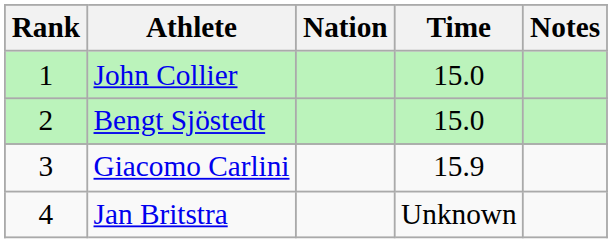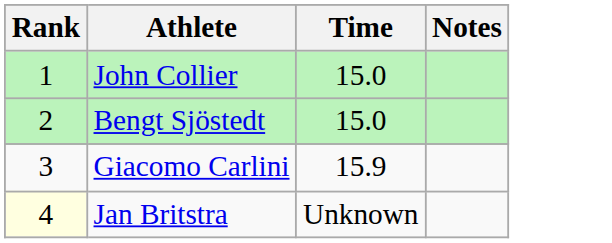 <table class="wikitable sortable" style="text-align:center">
 <tr>
 <th>Rank</th>
 <th>Athlete</th>
-<th>Nation</th>
 <th>Time</th>
 <th>Notes</th>
 </tr>
 <tr bgcolor=bbf3bb>
 <td>1</td>
 <td align=left><a href='#'>John Collier</a></td>
-<td align=left></td>
 <td>15.0</td>
 <td></td>
 </tr>
 <tr bgcolor=bbf3bb>
 <td>2</td>
 <td align=left><a href='#'>Bengt Sjöstedt</a></td>
-<td align=left></td>
 <td>15.0</td>
 <td></td>
 </tr>
 <tr>
 <td>3</td>
 <td align=left><a href='#'>Giacomo Carlini</a></td>
-<td align=left></td>
 <td>15.9</td>
 <td></td>
 </tr>
 <tr>
-<td>4</td>
+<td style="background: lightyellow;">4</td>
 <td align=left><a href='#'>Jan Britstra</a></td>
-<td align=left></td>
 <td>Unknown</td>
 <td></td>
 </tr>
 </table>
